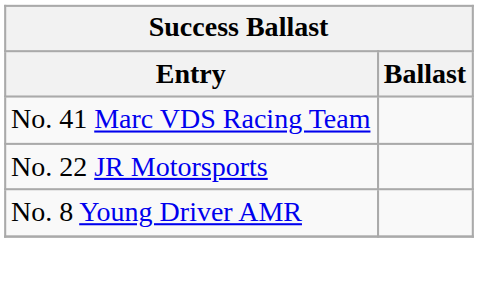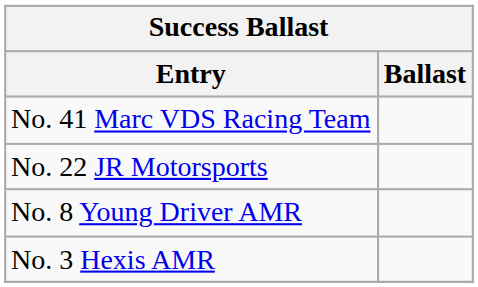 <table class="wikitable" style="font-size: 85%; float:right; margin-left:1em; margin-right:0">
 <tr>
 <th colspan=2>Success Ballast</th>
 </tr>
 <tr>
 <th>Entry</th>
 <th>Ballast</th>
 </tr>
 <tr>
 <td>No. 41 <a href='#'>Marc VDS Racing Team</a></td>
 <td></td>
 </tr>
 <tr>
 <td>No. 22 <a href='#'>JR Motorsports</a></td>
 <td></td>
 </tr>
 <tr>
 <td>No. 8 <a href='#'>Young Driver AMR</a></td>
 <td></td>
 </tr>
 <tr>
+<td>No. 3 <a href='#'>Hexis AMR</a></td>
+<td></td>
+</tr>
+<tr>
 </tr>
 </table>
